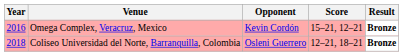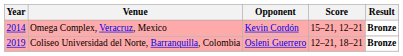 <table class="sortable wikitable" style="font-size: 90%;">
 <tr>
 <th>Year</th>
 <th>Venue</th>
 <th>Opponent</th>
 <th>Score</th>
 <th>Result</th>
 </tr>
 <tr style="background:#FFAAAA">
-<td align="center"><a href='#'>2016</a></td>
+<td align="center"><a href='#'>2014</a></td>
 <td align="left">Omega Complex, <a href='#'>Veracruz</a>, Mexico</td>
 <td align="left"> <a href='#'>Kevin Cordón</a></td>
 <td align="left">15–21, 12–21</td>
 <td style="text-align:left; background:white"> <strong>Bronze</strong></td>
 </tr>
 <tr style="background:#FFAAAA">
-<td align="center"><a href='#'>2018</a></td>
+<td align="center"><a href='#'>2019</a></td>
 <td align="left">Coliseo Universidad del Norte, <a href='#'>Barranquilla</a>, Colombia</td>
 <td align="left"> <a href='#'>Osleni Guerrero</a></td>
 <td align="left">12–21, 18–21</td>
 <td style="text-align:left; background:white"> <strong>Bronze</strong></td>
 </tr>
 </table>
